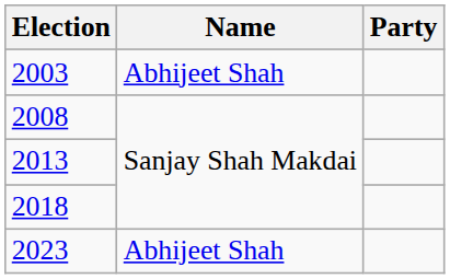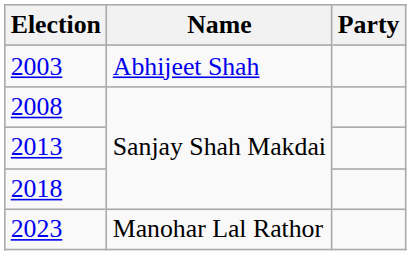 <table class="wikitable sortable">
 <tr>
 <th>Election</th>
 <th>Name</th>
 <th colspan=2>Party</th>
 </tr>
 <tr>
 <td><a href='#'>2003</a></td>
 <td><a href='#'>Abhijeet Shah</a></td>
 <td></td>
 </tr>
 <tr>
 <td><a href='#'>2008</a></td>
 <td rowspan=3>Sanjay Shah Makdai</td>
 <td></td>
 </tr>
 <tr>
 <td><a href='#'>2013</a></td>
 <td></td>
 </tr>
 <tr>
 <td><a href='#'>2018</a></td>
 </tr>
 <tr>
 <td><a href='#'>2023</a></td>
-<td><a href='#'>Abhijeet Shah</a></td>
+<td>Manohar Lal Rathor</td>
 <td></td>
 </tr>
 </table>
